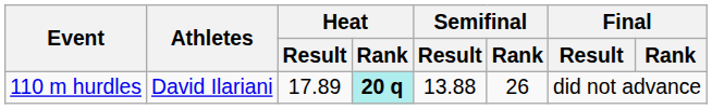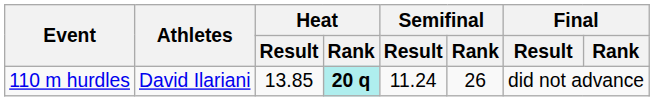 <table class="wikitable" border="1" style="font-size:90%">
 <tr>
 <th rowspan="2">Event</th>
 <th rowspan="2">Athletes</th>
 <th colspan="2">Heat</th>
 <th colspan="2">Semifinal</th>
 <th colspan="2">Final</th>
 </tr>
 <tr>
 <th>Result</th>
 <th>Rank</th>
 <th>Result</th>
 <th>Rank</th>
 <th>Result</th>
 <th>Rank</th>
 </tr>
 <tr>
 <td><a href='#'>110 m hurdles</a></td>
 <td><a href='#'>David Ilariani</a></td>
-<td align=center>17.89</td>
+<td align=center>13.85</td>
 <td align=center style="background: paleturquoise;"><strong>20 q</strong></td>
-<td align=center>13.88</td>
+<td align=center>11.24</td>
 <td align=center>26</td>
 <td align=center colspan="2">did not advance</td>
 </tr>
 </table>
